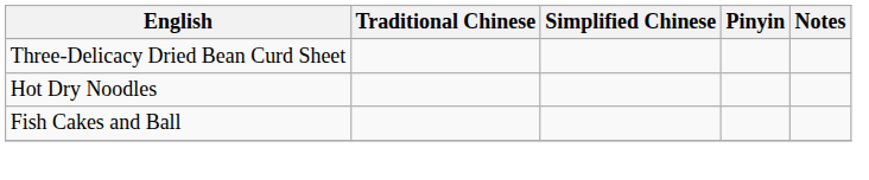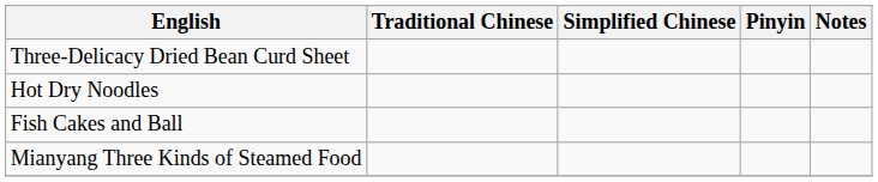 <table class="wikitable sortable">
 <tr>
 <th>English</th>
 <th>Traditional Chinese</th>
 <th>Simplified Chinese</th>
 <th>Pinyin</th>
 <th>Notes</th>
 </tr>
 <tr>
 <td>Three-Delicacy Dried Bean Curd Sheet</td>
 <td></td>
 <td></td>
 <td></td>
 <td></td>
 </tr>
 <tr>
 <td>Hot Dry Noodles</td>
 <td></td>
 <td></td>
 <td></td>
 <td></td>
 </tr>
 <tr>
 <td>Fish Cakes and Ball</td>
 <td></td>
 <td></td>
 <td></td>
 <td></td>
 </tr>
 <tr>
+<td>Mianyang Three Kinds of Steamed Food</td>
+<td></td>
+<td></td>
+<td></td>
+<td></td>
+</tr>
+<tr>
 </tr>
 </table>
